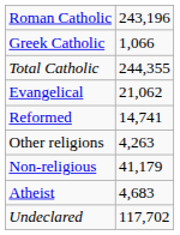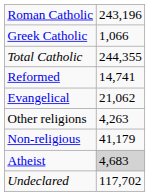 <table class="wikitable">
 <tr>
 <td><a href='#'>Roman Catholic</a></td>
 <td>243,196</td>
 </tr>
 <tr>
 <td><a href='#'>Greek Catholic</a></td>
 <td>1,066</td>
 </tr>
 <tr>
 <td><em>Total Catholic</em></td>
 <td>244,355</td>
 </tr>
 <tr>
+<td><a href='#'>Reformed</a></td>
+<td>14,741</td>
+</tr>
+<tr>
 <td><a href='#'>Evangelical</a></td>
 <td>21,062</td>
-</tr>
-<tr>
-<td><a href='#'>Reformed</a></td>
-<td>14,741</td>
 </tr>
 <tr>
 <td>Other religions</td>
 <td>4,263</td>
 </tr>
 <tr>
 <td><a href='#'>Non-religious</a></td>
 <td>41,179</td>
 </tr>
 <tr>
 <td><a href='#'>Atheist</a></td>
-<td>4,683</td>
+<td style="background: lightgrey;">4,683</td>
 </tr>
 <tr>
 <td><em>Undeclared</em></td>
 <td>117,702</td>
 </tr>
 </table>
